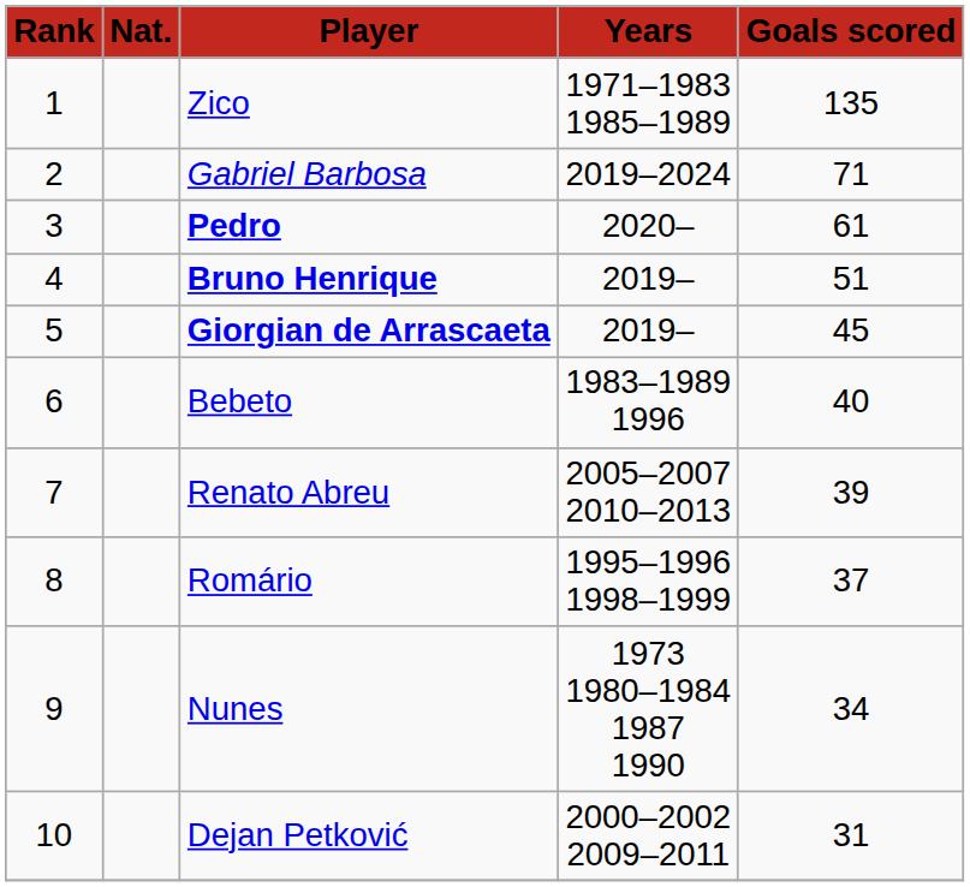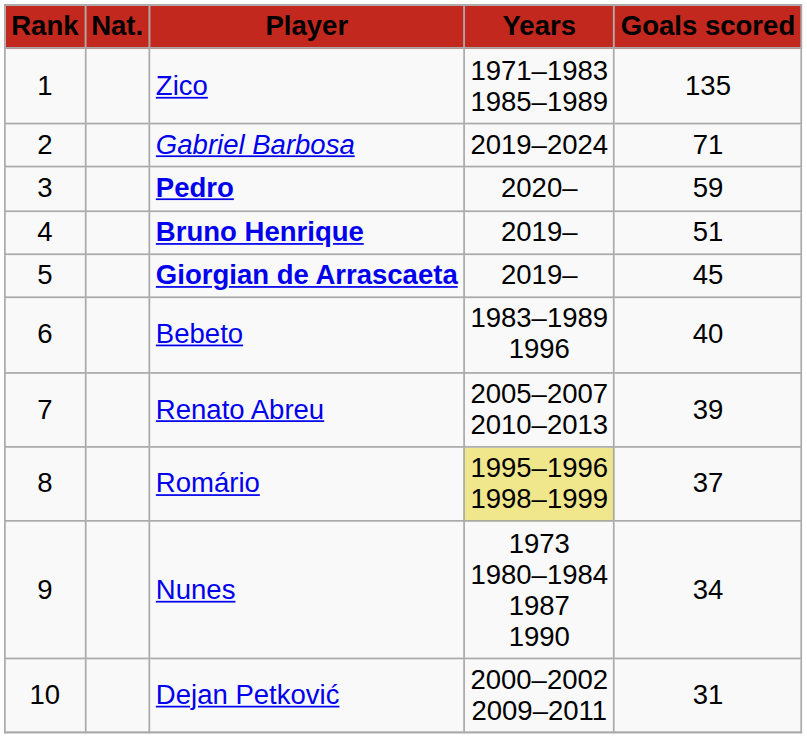 <table class="wikitable">
 <tr>
 </tr>
 <tr style="background:#C3281E; text-align:center;">
 <td><span><strong>Rank</strong></span></td>
 <td><span><strong>Nat.</strong></span></td>
 <td><span><strong>Player</strong></span></td>
 <td><span><strong>Years</strong></span></td>
 <td><span><strong>Goals scored</strong></span></td>
 </tr>
 <tr>
 <td align=center>1</td>
 <td align=left></td>
 <td align=left><a href='#'>Zico</a></td>
 <td align=center>1971–1983<br>1985–1989</td>
 <td align=center>135</td>
 </tr>
 <tr>
 <td align=center>2</td>
 <td align=left></td>
 <td align=left><em><a href='#'>Gabriel Barbosa</a></em></td>
 <td align=center>2019–2024</td>
 <td align=center>71</td>
 </tr>
 <tr>
 <td align=center>3</td>
 <td align=left></td>
 <td align=left><strong><a href='#'>Pedro</a></strong></td>
 <td align=center>2020–</td>
-<td align=center>61</td>
+<td align=center>59</td>
 </tr>
 <tr>
 <td align=center>4</td>
 <td align=left></td>
 <td align=left><strong><a href='#'>Bruno Henrique</a></strong></td>
 <td align=center>2019–</td>
 <td align=center>51</td>
 </tr>
 <tr>
 <td align=center>5</td>
 <td align=left></td>
 <td align=left><strong><a href='#'>Giorgian de Arrascaeta</a></strong></td>
 <td align=center>2019–</td>
 <td align=center>45</td>
 </tr>
 <tr>
 <td align=center>6</td>
 <td align=left></td>
 <td align=left><a href='#'>Bebeto</a></td>
 <td align=center>1983–1989<br>1996</td>
 <td align=center>40</td>
 </tr>
 <tr>
 <td align=center>7</td>
 <td align=left></td>
 <td align=left><a href='#'>Renato Abreu</a></td>
 <td align=center>2005–2007<br>2010–2013</td>
 <td align=center>39</td>
 </tr>
 <tr>
 <td align=center>8</td>
 <td align=left></td>
 <td align=left><a href='#'>Romário</a></td>
-<td align=center>1995–1996<br>1998–1999</td>
+<td align=center style="background: khaki;">1995–1996<br>1998–1999</td>
 <td align=center>37</td>
 </tr>
 <tr>
 <td align=center>9</td>
 <td align=left></td>
 <td align=left><a href='#'>Nunes</a></td>
 <td align=center>1973<br>1980–1984<br>1987<br>1990</td>
 <td align=center>34</td>
 </tr>
 <tr>
 <td align=center>10</td>
 <td align=left></td>
 <td align=left><a href='#'>Dejan Petković</a></td>
 <td align=center>2000–2002<br>2009–2011</td>
 <td align=center>31</td>
 </tr>
 <tr>
 </tr>
 </table>
